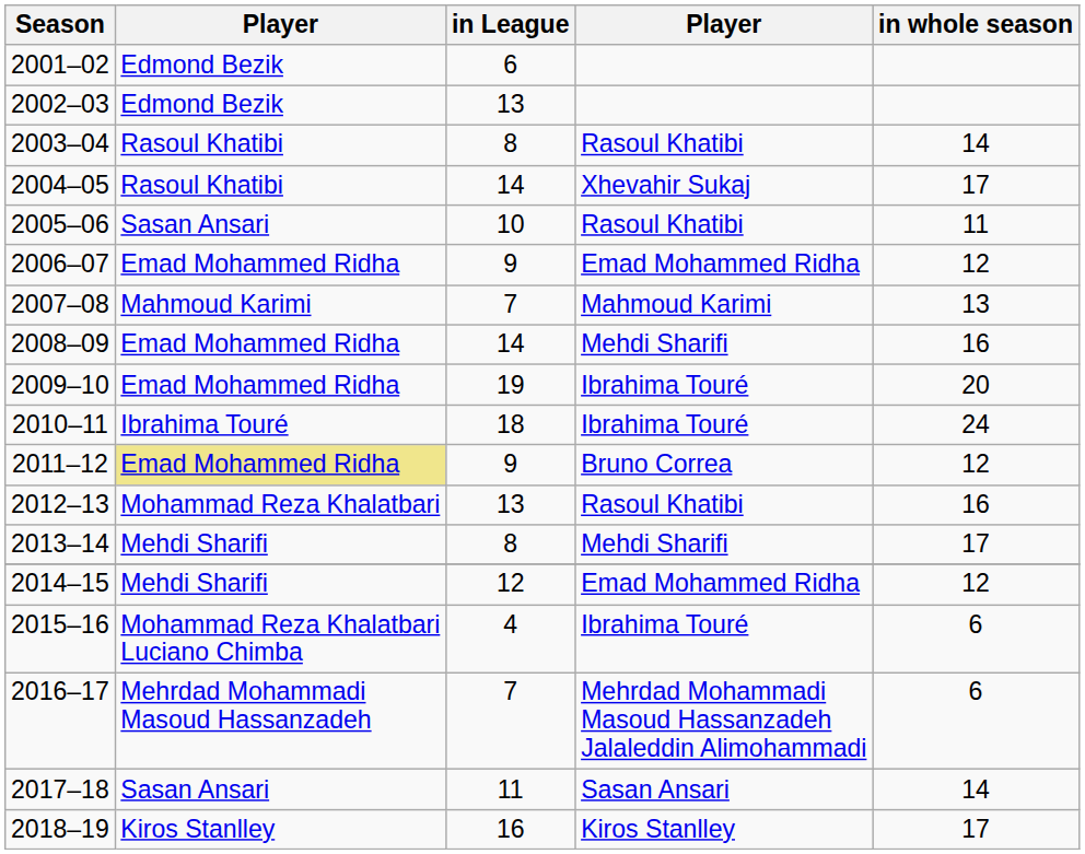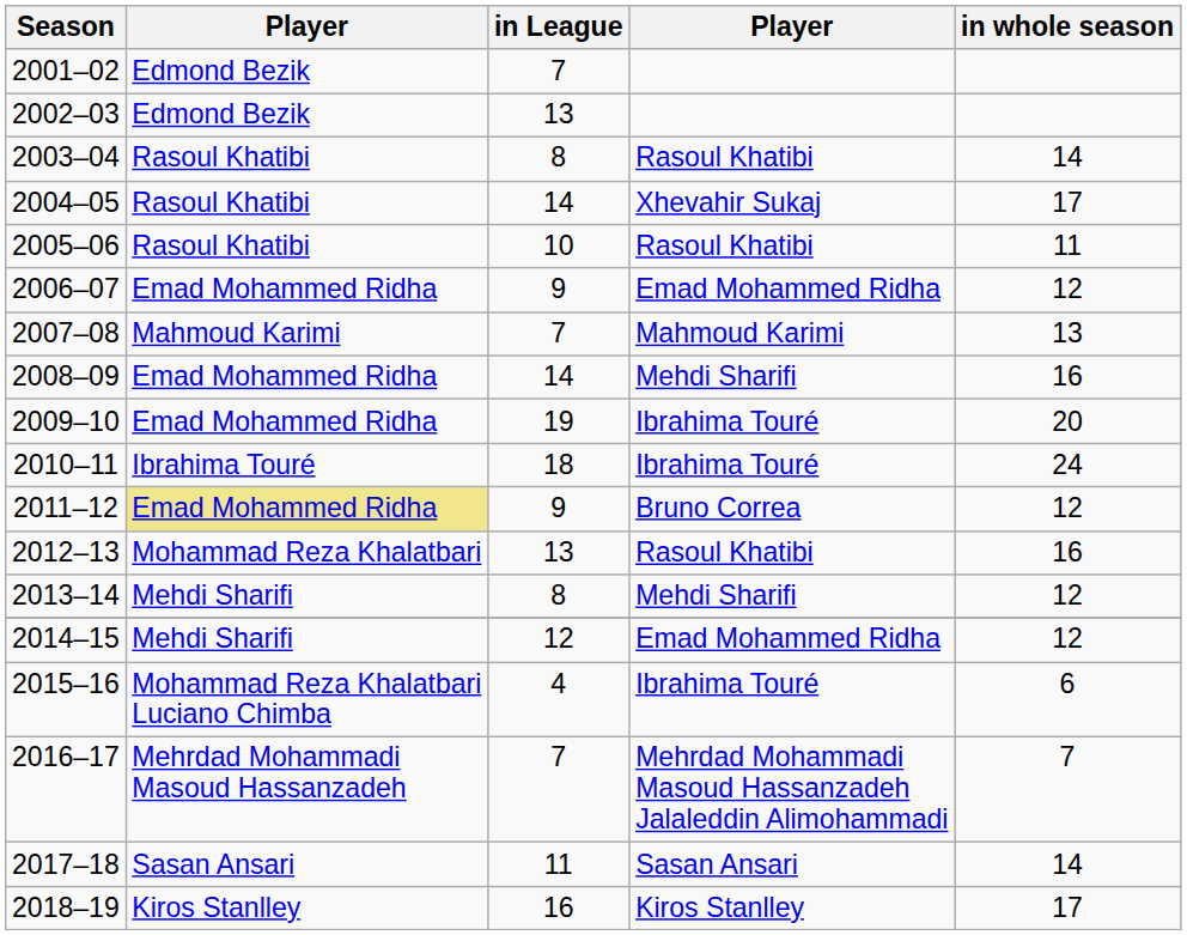 <table class="wikitable" style="text-align: left">
 <tr valign=top>
 <th>Season</th>
 <th>Player</th>
 <th> in League</th>
 <th>Player</th>
 <th> in whole season</th>
 </tr>
 <tr valign=top>
 <td align=center>2001–02</td>
 <td> <a href='#'>Edmond Bezik</a></td>
-<td align=center>6</td>
+<td align=center>7</td>
 <td></td>
 <td align=center></td>
 </tr>
 <tr valign=top>
 <td align=center>2002–03</td>
 <td> <a href='#'>Edmond Bezik</a></td>
 <td align=center>13</td>
 <td></td>
 <td align=center></td>
 </tr>
 <tr valign=top>
 <td align=center>2003–04</td>
 <td> <a href='#'>Rasoul Khatibi</a></td>
 <td align=center>8</td>
 <td> <a href='#'>Rasoul Khatibi</a></td>
 <td align=center>14</td>
 </tr>
 <tr valign=top>
 <td align=center>2004–05</td>
 <td> <a href='#'>Rasoul Khatibi</a></td>
 <td align=center>14</td>
 <td> <a href='#'>Xhevahir Sukaj</a></td>
 <td align=center>17</td>
 </tr>
 <tr valign=top>
 <td align=center>2005–06</td>
-<td> <a href='#'>Sasan Ansari</a></td>
+<td> <a href='#'>Rasoul Khatibi</a></td>
 <td align=center>10</td>
 <td> <a href='#'>Rasoul Khatibi</a></td>
 <td align=center>11</td>
 </tr>
 <tr valign=top>
 <td align=center>2006–07</td>
 <td> <a href='#'>Emad Mohammed Ridha</a></td>
 <td align=center>9</td>
 <td> <a href='#'>Emad Mohammed Ridha</a></td>
 <td align=center>12</td>
 </tr>
 <tr valign=top>
 <td align=center>2007–08</td>
 <td> <a href='#'>Mahmoud Karimi</a></td>
 <td align=center>7</td>
 <td> <a href='#'>Mahmoud Karimi</a></td>
 <td align=center>13</td>
 </tr>
 <tr valign=top>
 <td align=center>2008–09</td>
 <td> <a href='#'>Emad Mohammed Ridha</a></td>
 <td align=center>14</td>
 <td> <a href='#'>Mehdi Sharifi</a></td>
 <td align=center>16</td>
 </tr>
 <tr valign=top>
 <td align=center>2009–10</td>
 <td> <a href='#'>Emad Mohammed Ridha</a></td>
 <td align=center>19</td>
 <td> <a href='#'>Ibrahima Touré</a></td>
 <td align=center>20</td>
 </tr>
 <tr valign=top>
 <td align=center>2010–11</td>
 <td> <a href='#'>Ibrahima Touré</a></td>
 <td align=center>18</td>
 <td> <a href='#'>Ibrahima Touré</a></td>
 <td align=center>24</td>
 </tr>
 <tr valign=top>
 <td align=center>2011–12</td>
 <td style="background: khaki;"> <a href='#'>Emad Mohammed Ridha</a></td>
 <td align=center>9</td>
 <td> <a href='#'>Bruno Correa</a></td>
 <td align=center>12</td>
 </tr>
 <tr valign=top>
 <td align=center>2012–13</td>
 <td> <a href='#'>Mohammad Reza Khalatbari</a></td>
 <td align=center>13</td>
 <td> <a href='#'>Rasoul Khatibi</a></td>
 <td align=center>16</td>
 </tr>
 <tr valign=top>
 <td align=center>2013–14</td>
 <td> <a href='#'>Mehdi Sharifi</a></td>
 <td align=center>8</td>
 <td> <a href='#'>Mehdi Sharifi</a></td>
-<td align=center>17</td>
+<td align=center>12</td>
 </tr>
 <tr valign=top>
 </tr>
 <tr valign=top>
 <td align=center>2014–15</td>
 <td> <a href='#'>Mehdi Sharifi</a></td>
 <td align=center>12</td>
 <td> <a href='#'>Emad Mohammed Ridha</a></td>
 <td align=center>12</td>
 </tr>
 <tr valign=top>
 <td align=center>2015–16</td>
 <td> <a href='#'>Mohammad Reza Khalatbari</a><br> <a href='#'>Luciano Chimba</a></td>
 <td align=center>4</td>
 <td> <a href='#'>Ibrahima Touré</a></td>
 <td align=center>6</td>
 </tr>
 <tr valign=top>
 <td align=center>2016–17</td>
 <td> <a href='#'>Mehrdad Mohammadi</a><br> <a href='#'>Masoud Hassanzadeh</a></td>
 <td align=center>7</td>
 <td> <a href='#'>Mehrdad Mohammadi</a><br> <a href='#'>Masoud Hassanzadeh</a><br> <a href='#'>Jalaleddin Alimohammadi</a></td>
-<td align=center>6</td>
+<td align=center>7</td>
 </tr>
 <tr valign=top>
 <td align=center>2017–18</td>
 <td> <a href='#'>Sasan Ansari</a></td>
 <td align=center>11</td>
 <td> <a href='#'>Sasan Ansari</a></td>
 <td align=center>14</td>
 </tr>
 <tr valign=top>
 <td align=center>2018–19</td>
 <td> <a href='#'>Kiros Stanlley</a></td>
 <td align=center>16</td>
 <td> <a href='#'>Kiros Stanlley</a></td>
 <td align=center>17</td>
 </tr>
 </table>
